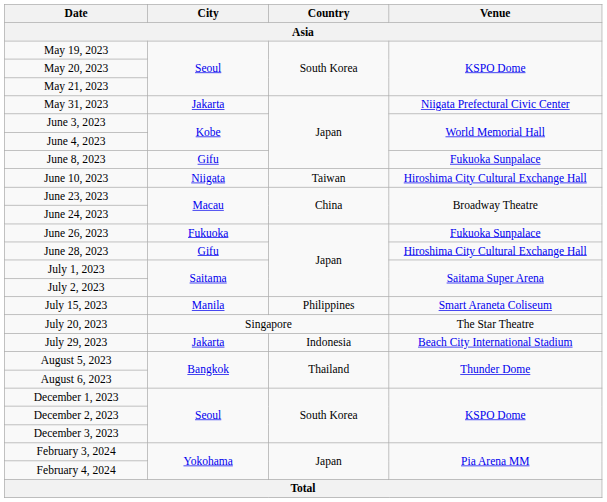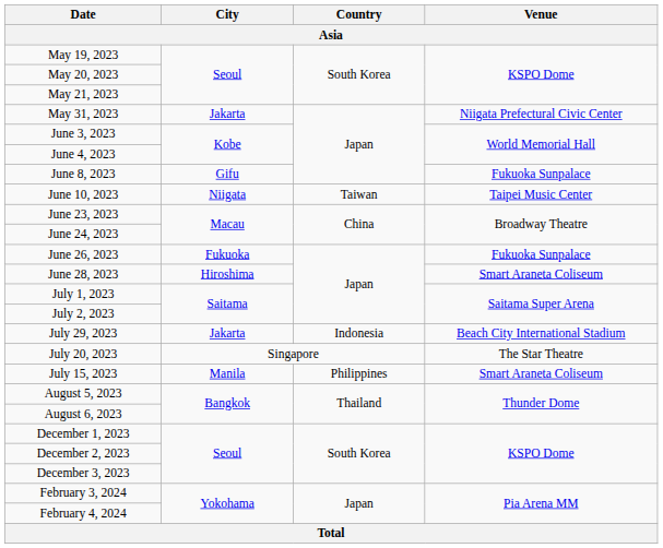 <table class="wikitable plainrowheaders" style="text-align:center">
 <tr>
 <th scope="col" style="width:12em">Date</th>
 <th scope="col" style="width:10em">City</th>
 <th scope="col" style="width:10em">Country</th>
 <th scope="col" style="width:18em">Venue</th>
 </tr>
 <tr>
 <th colspan="4">Asia</th>
 </tr>
 <tr>
 <td>May 19, 2023</td>
 <td rowspan="3"><a href='#'>Seoul</a></td>
 <td rowspan="3">South Korea</td>
 <td rowspan="3"><a href='#'>KSPO Dome</a></td>
 </tr>
 <tr>
 <td>May 20, 2023</td>
 </tr>
 <tr>
 <td>May 21, 2023</td>
 </tr>
 <tr>
 <td>May 31, 2023</td>
 <td><a href='#'>Jakarta</a></td>
 <td rowspan="4">Japan</td>
 <td><a href='#'>Niigata Prefectural Civic Center</a></td>
 </tr>
 <tr>
 <td>June 3, 2023</td>
 <td rowspan="2"><a href='#'>Kobe</a></td>
 <td rowspan="2"><a href='#'>World Memorial Hall</a></td>
 </tr>
 <tr>
 <td>June 4, 2023</td>
 </tr>
 <tr>
 <td>June 8, 2023</td>
 <td><a href='#'>Gifu</a></td>
 <td><a href='#'>Fukuoka Sunpalace</a></td>
 </tr>
 <tr>
 <td>June 10, 2023</td>
 <td><a href='#'>Niigata</a></td>
 <td>Taiwan</td>
-<td><a href='#'>Hiroshima City Cultural Exchange Hall</a></td>
+<td><a href='#'>Taipei Music Center</a></td>
 </tr>
 <tr>
 <td>June 23, 2023</td>
 <td rowspan="2"><a href='#'>Macau</a></td>
 <td rowspan="2">China</td>
 <td rowspan="2">Broadway Theatre</td>
 </tr>
 <tr>
 <td>June 24, 2023</td>
 </tr>
 <tr>
 <td>June 26, 2023</td>
 <td><a href='#'>Fukuoka</a></td>
 <td rowspan="4">Japan</td>
 <td><a href='#'>Fukuoka Sunpalace</a></td>
 </tr>
 <tr>
 <td>June 28, 2023</td>
-<td><a href='#'>Gifu</a></td>
-<td><a href='#'>Hiroshima City Cultural Exchange Hall</a></td>
+<td><a href='#'>Hiroshima</a></td>
+<td><a href='#'>Smart Araneta Coliseum</a></td>
 </tr>
 <tr>
 <td>July 1, 2023</td>
 <td rowspan="2"><a href='#'>Saitama</a></td>
 <td rowspan="2"><a href='#'>Saitama Super Arena</a></td>
 </tr>
 <tr>
 <td>July 2, 2023</td>
 </tr>
 <tr>
-<td>July 15, 2023</td>
-<td><a href='#'>Manila</a></td>
-<td>Philippines</td>
-<td><a href='#'>Smart Araneta Coliseum</a></td>
+<td>July 29, 2023</td>
+<td><a href='#'>Jakarta</a></td>
+<td>Indonesia</td>
+<td><a href='#'>Beach City International Stadium</a></td>
 </tr>
 <tr>
 <td>July 20, 2023</td>
 <td colspan="2">Singapore</td>
 <td>The Star Theatre</td>
 </tr>
 <tr>
-<td>July 29, 2023</td>
-<td><a href='#'>Jakarta</a></td>
-<td>Indonesia</td>
-<td><a href='#'>Beach City International Stadium</a></td>
+<td>July 15, 2023</td>
+<td><a href='#'>Manila</a></td>
+<td>Philippines</td>
+<td><a href='#'>Smart Araneta Coliseum</a></td>
 </tr>
 <tr>
 <td>August 5, 2023</td>
 <td rowspan="2"><a href='#'>Bangkok</a></td>
 <td rowspan="2">Thailand</td>
 <td rowspan="2"><a href='#'>Thunder Dome</a></td>
 </tr>
 <tr>
 <td>August 6, 2023</td>
 </tr>
 <tr>
 <td>December 1, 2023</td>
 <td rowspan="3"><a href='#'>Seoul</a></td>
 <td rowspan="3">South Korea</td>
 <td rowspan="3"><a href='#'>KSPO Dome</a></td>
 </tr>
 <tr>
 <td>December 2, 2023</td>
 </tr>
 <tr>
 <td>December 3, 2023</td>
 </tr>
 <tr>
 <td>February 3, 2024</td>
 <td rowspan="2"><a href='#'>Yokohama</a></td>
 <td rowspan="2">Japan</td>
 <td rowspan="2"><a href='#'>Pia Arena MM</a></td>
 </tr>
 <tr>
 <td>February 4, 2024</td>
 </tr>
 <tr>
 <th colspan="4">Total</th>
 </tr>
 </table>
